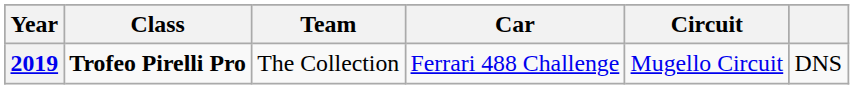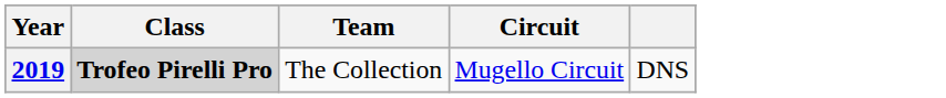 <table class="wikitable" style="text-align:center; font-size:85%">
 <tr>
 <th>Year</th>
 <th>Class</th>
 <th>Team</th>
-<th>Car</th>
 <th>Circuit</th>
 <th></th>
 </tr>
 <tr>
 <th><a href='#'>2019</a></th>
-<td align=left><strong><span>Trofeo Pirelli Pro</span></strong></td>
+<td align=left style="background: lightgrey;"><strong><span>Trofeo Pirelli Pro</span></strong></td>
 <td align=left> The Collection</td>
-<td align=left><a href='#'>Ferrari 488 Challenge</a></td>
 <td align=left> <a href='#'>Mugello Circuit</a></td>
 <td>DNS</td>
 </tr>
 </table>
